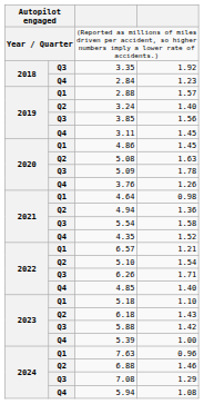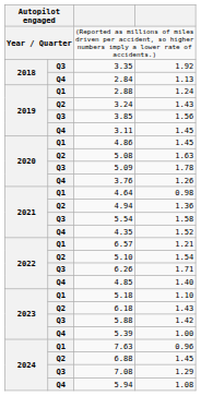 <table class="wikitable mw-collapsible floatright" style="text-align:right;font-size:80%">
 <tr>
 <th colspan=2>Autopilot<br>engaged</th>
 <th></th>
 <th></th>
 </tr>
 <tr>
 <th colspan=2>Year / Quarter</th>
 <td colspan=3 style="font-size:85%;text-align:center;">(Reported as millions of miles<br>driven per accident, so higher<br>numbers imply a lower rate of<br>accidents.)</td>
 </tr>
 <tr>
 <th rowspan=2>2018</th>
 <th>Q3</th>
 <td>3.35</td>
 <td>1.92</td>
 </tr>
 <tr>
 <th>Q4</th>
 <td>2.84</td>
-<td>1.23</td>
+<td>1.13</td>
 </tr>
 <tr>
 <th rowspan=4>2019</th>
 <th>Q1</th>
 <td>2.88</td>
-<td>1.57</td>
+<td>1.24</td>
 </tr>
 <tr>
 <th>Q2</th>
 <td>3.24</td>
-<td>1.40</td>
+<td>1.43</td>
 </tr>
 <tr>
 <th>Q3</th>
 <td>3.85</td>
 <td>1.56</td>
 </tr>
 <tr>
 <th>Q4</th>
 <td>3.11</td>
 <td>1.45</td>
 </tr>
 <tr>
 <th rowspan=4>2020</th>
 <th>Q1</th>
 <td>4.86</td>
 <td>1.45</td>
 </tr>
 <tr>
 <th>Q2</th>
 <td>5.08</td>
 <td>1.63</td>
 </tr>
 <tr>
 <th>Q3</th>
 <td>5.09</td>
 <td>1.78</td>
 </tr>
 <tr>
 <th>Q4</th>
 <td>3.76</td>
 <td>1.26</td>
 </tr>
 <tr>
 <th rowspan=4>2021</th>
 <th>Q1</th>
 <td>4.64</td>
 <td>0.98</td>
 </tr>
 <tr>
 <th>Q2</th>
 <td>4.94</td>
 <td>1.36</td>
 </tr>
 <tr>
 <th>Q3</th>
 <td>5.54</td>
 <td>1.58</td>
 </tr>
 <tr>
 <th>Q4</th>
 <td>4.35</td>
 <td>1.52</td>
 </tr>
 <tr>
 <th rowspan=4>2022</th>
 <th>Q1</th>
 <td>6.57</td>
 <td>1.21</td>
 </tr>
 <tr>
 <th>Q2</th>
 <td>5.10</td>
 <td>1.54</td>
 </tr>
 <tr>
 <th>Q3</th>
 <td>6.26</td>
 <td>1.71</td>
 </tr>
 <tr>
 <th>Q4</th>
 <td>4.85</td>
 <td>1.40</td>
 </tr>
 <tr>
 <th rowspan=4>2023</th>
 <th>Q1</th>
 <td>5.18</td>
 <td>1.10</td>
 </tr>
 <tr>
 <th>Q2</th>
 <td>6.18</td>
 <td>1.43</td>
 </tr>
 <tr>
 <th>Q3</th>
 <td>5.88</td>
 <td>1.42</td>
 </tr>
 <tr>
 <th>Q4</th>
 <td>5.39</td>
 <td>1.00</td>
 </tr>
 <tr>
 <th rowspan="4">2024</th>
 <th>Q1</th>
 <td>7.63</td>
 <td>0.96</td>
 </tr>
 <tr>
 <th>Q2</th>
 <td>6.88</td>
-<td>1.46</td>
+<td>1.45</td>
 </tr>
 <tr>
 <th>Q3</th>
 <td>7.08</td>
 <td>1.29</td>
 </tr>
 <tr>
 <th>Q4</th>
 <td>5.94</td>
 <td>1.08</td>
 </tr>
 </table>
